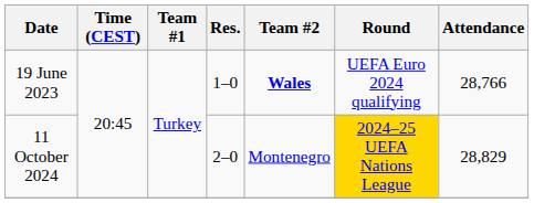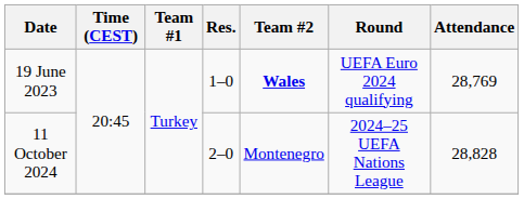 <table class="wikitable"  style="text-align:center; width:80%;">
 <tr>
 <th>Date</th>
 <th>Time (<a href='#'>CEST</a>)</th>
 <th>Team #1</th>
 <th>Res.</th>
 <th>Team #2</th>
 <th>Round</th>
 <th>Attendance</th>
 </tr>
 <tr>
 <td>19 June 2023</td>
 <td rowspan="2">20:45</td>
 <td rowspan="2"> <a href='#'>Turkey</a></td>
 <td style="text-align:center;">1–0</td>
 <td><strong> <a href='#'>Wales</a></strong></td>
 <td><a href='#'>UEFA Euro 2024 qualifying</a></td>
-<td style="text-align:center;">28,766</td>
+<td style="text-align:center;">28,769</td>
 </tr>
 <tr>
 <td>11 October 2024</td>
 <td style="text-align:center;">2–0</td>
 <td> <a href='#'>Montenegro</a></td>
-<td style="background: gold;"><a href='#'>2024–25 UEFA Nations League</a></td>
-<td style="text-align:center;">28,829</td>
+<td><a href='#'>2024–25 UEFA Nations League</a></td>
+<td style="text-align:center;">28,828</td>
 </tr>
 <tr>
 </tr>
 </table>
